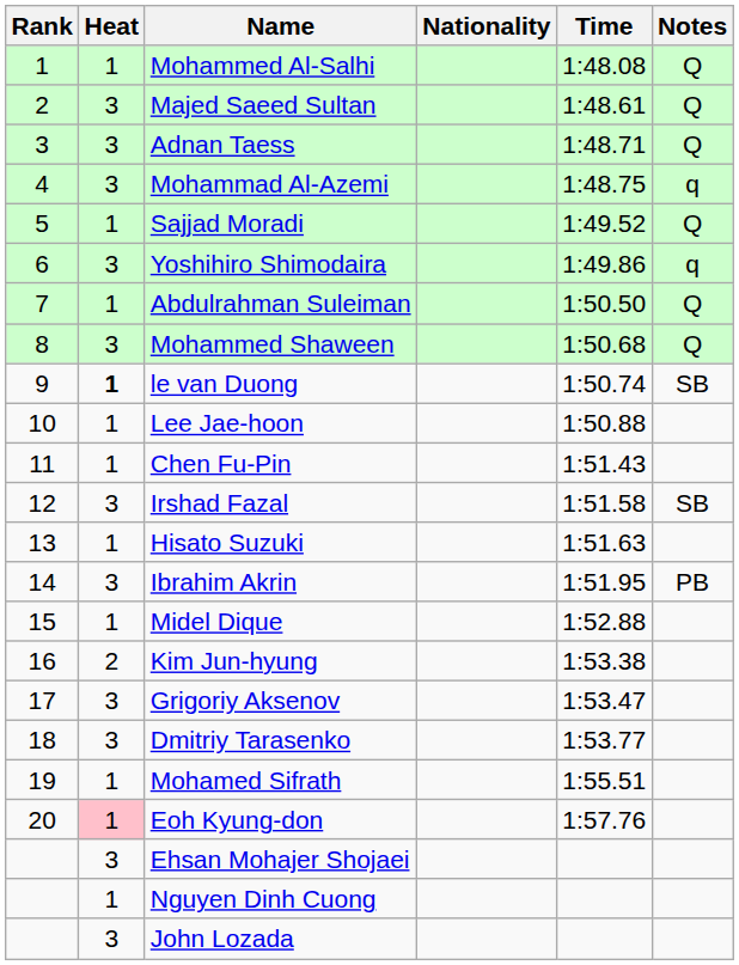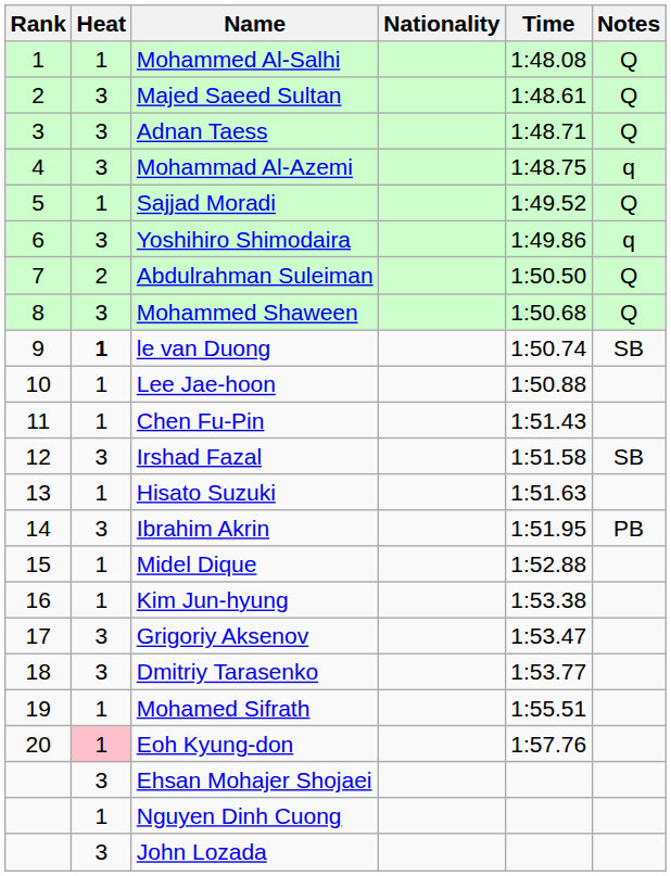 <table class="wikitable sortable" style="text-align:center; font-size:95%">
 <tr>
 <th>Rank</th>
 <th>Heat</th>
 <th>Name</th>
 <th>Nationality</th>
 <th>Time</th>
 <th>Notes</th>
 </tr>
 <tr bgcolor=ccffcc>
 <td>1</td>
 <td>1</td>
 <td align=left><a href='#'>Mohammed Al-Salhi</a></td>
 <td align=left></td>
 <td>1:48.08</td>
 <td>Q</td>
 </tr>
 <tr bgcolor=ccffcc>
 <td>2</td>
 <td>3</td>
 <td align=left><a href='#'>Majed Saeed Sultan</a></td>
 <td align=left></td>
 <td>1:48.61</td>
 <td>Q</td>
 </tr>
 <tr bgcolor=ccffcc>
 <td>3</td>
 <td>3</td>
 <td align=left><a href='#'>Adnan Taess</a></td>
 <td align=left></td>
 <td>1:48.71</td>
 <td>Q</td>
 </tr>
 <tr bgcolor=ccffcc>
 <td>4</td>
 <td>3</td>
 <td align=left><a href='#'>Mohammad Al-Azemi</a></td>
 <td align=left></td>
 <td>1:48.75</td>
 <td>q</td>
 </tr>
 <tr bgcolor=ccffcc>
 <td>5</td>
 <td>1</td>
 <td align=left><a href='#'>Sajjad Moradi</a></td>
 <td align=left></td>
 <td>1:49.52</td>
 <td>Q</td>
 </tr>
 <tr bgcolor=ccffcc>
 <td>6</td>
 <td>3</td>
 <td align=left><a href='#'>Yoshihiro Shimodaira</a></td>
 <td align=left></td>
 <td>1:49.86</td>
 <td>q</td>
 </tr>
 <tr bgcolor=ccffcc>
 <td>7</td>
-<td>1</td>
+<td>2</td>
 <td align=left><a href='#'>Abdulrahman Suleiman</a></td>
 <td align=left></td>
 <td>1:50.50</td>
 <td>Q</td>
 </tr>
 <tr bgcolor=ccffcc>
 <td>8</td>
 <td>3</td>
 <td align=left><a href='#'>Mohammed Shaween</a></td>
 <td align=left></td>
 <td>1:50.68</td>
 <td>Q</td>
 </tr>
 <tr>
 <td>9</td>
 <td><strong>1</strong></td>
 <td align=left><a href='#'>le van Duong</a></td>
 <td align=left></td>
 <td>1:50.74</td>
 <td>SB</td>
 </tr>
 <tr>
 <td>10</td>
 <td>1</td>
 <td align=left><a href='#'>Lee Jae-hoon</a></td>
 <td align=left></td>
 <td>1:50.88</td>
 <td></td>
 </tr>
 <tr>
 <td>11</td>
 <td>1</td>
 <td align=left><a href='#'>Chen Fu-Pin</a></td>
 <td align=left></td>
 <td>1:51.43</td>
 <td></td>
 </tr>
 <tr>
 <td>12</td>
 <td>3</td>
 <td align=left><a href='#'>Irshad Fazal</a></td>
 <td align=left></td>
 <td>1:51.58</td>
 <td>SB</td>
 </tr>
 <tr>
 <td>13</td>
 <td>1</td>
 <td align=left><a href='#'>Hisato Suzuki</a></td>
 <td align=left></td>
 <td>1:51.63</td>
 <td></td>
 </tr>
 <tr>
 <td>14</td>
 <td>3</td>
 <td align=left><a href='#'>Ibrahim Akrin</a></td>
 <td align=left></td>
 <td>1:51.95</td>
 <td>PB</td>
 </tr>
 <tr>
 <td>15</td>
 <td>1</td>
 <td align=left><a href='#'>Midel Dique</a></td>
 <td align=left></td>
 <td>1:52.88</td>
 <td></td>
 </tr>
 <tr>
 <td>16</td>
-<td>2</td>
+<td>1</td>
 <td align=left><a href='#'>Kim Jun-hyung</a></td>
 <td align=left></td>
 <td>1:53.38</td>
 <td></td>
 </tr>
 <tr>
 <td>17</td>
 <td>3</td>
 <td align=left><a href='#'>Grigoriy Aksenov</a></td>
 <td align=left></td>
 <td>1:53.47</td>
 <td></td>
 </tr>
 <tr>
 <td>18</td>
 <td>3</td>
 <td align=left><a href='#'>Dmitriy Tarasenko</a></td>
 <td align=left></td>
 <td>1:53.77</td>
 <td></td>
 </tr>
 <tr>
 <td>19</td>
 <td>1</td>
 <td align=left><a href='#'>Mohamed Sifrath</a></td>
 <td align=left></td>
 <td>1:55.51</td>
 <td></td>
 </tr>
 <tr>
 <td>20</td>
 <td style="background: pink;">1</td>
 <td align=left><a href='#'>Eoh Kyung-don</a></td>
 <td align=left></td>
 <td>1:57.76</td>
 <td></td>
 </tr>
 <tr>
 <td></td>
 <td>3</td>
 <td align=left><a href='#'>Ehsan Mohajer Shojaei</a></td>
 <td align=left></td>
 <td></td>
 <td></td>
 </tr>
 <tr>
 <td></td>
 <td>1</td>
 <td align=left><a href='#'>Nguyen Dinh Cuong</a></td>
 <td align=left></td>
 <td></td>
 <td></td>
 </tr>
 <tr>
 <td></td>
 <td>3</td>
 <td align=left><a href='#'>John Lozada</a></td>
 <td align=left></td>
 <td></td>
 <td></td>
 </tr>
 </table>
